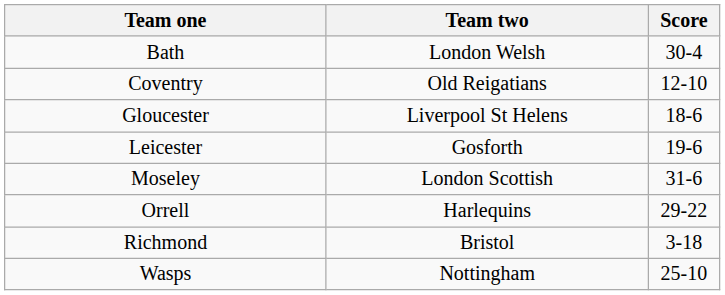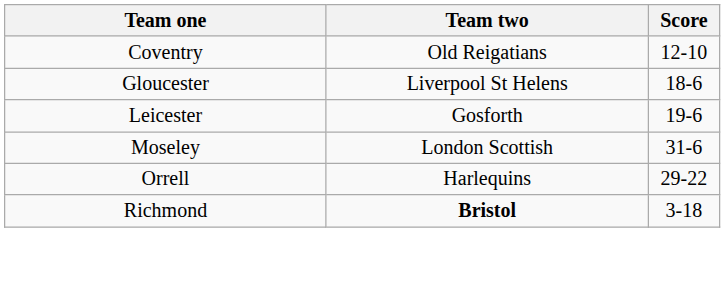 <table class="wikitable" style="text-align: center">
 <tr>
 <th width=250>Team one</th>
 <th width=250>Team two</th>
 <th width=50>Score</th>
-</tr>
-<tr>
-<td>Bath</td>
-<td>London Welsh</td>
-<td>30-4</td>
 </tr>
 <tr>
 <td>Coventry</td>
 <td>Old Reigatians</td>
 <td>12-10</td>
 </tr>
 <tr>
 <td>Gloucester</td>
 <td>Liverpool St Helens</td>
 <td>18-6</td>
 </tr>
 <tr>
 <td>Leicester</td>
 <td>Gosforth</td>
 <td>19-6</td>
 </tr>
 <tr>
 <td>Moseley</td>
 <td>London Scottish</td>
 <td>31-6</td>
 </tr>
 <tr>
 <td>Orrell</td>
 <td>Harlequins</td>
 <td>29-22</td>
 </tr>
 <tr>
 <td>Richmond</td>
-<td>Bristol</td>
+<td><strong>Bristol</strong></td>
 <td>3-18</td>
 </tr>
-<tr>
-<td>Wasps</td>
-<td>Nottingham</td>
-<td>25-10</td>
-</tr>
 </table>
